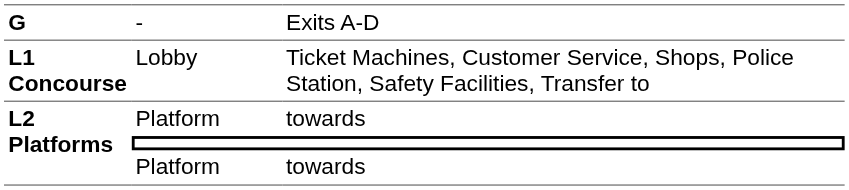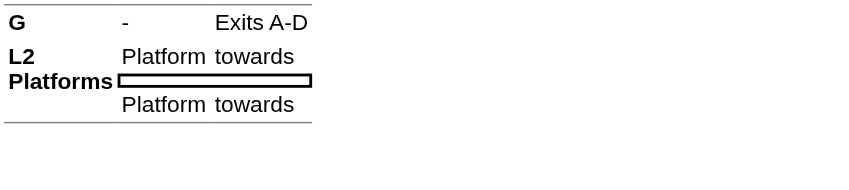 <table table border=0 cellspacing=0 cellpadding=3>
 <tr>
 <td style="border-top:solid 1px gray;" valign=top><strong>G</strong></td>
 <td style="border-top:solid 1px gray;" valign=top>-</td>
 <td style="border-top:solid 1px gray;" valign=top>Exits A-D</td>
-</tr>
-<tr>
-<td style="border-bottom:solid 1px gray; border-top:solid 1px gray;" valign=top width=50><strong>L1<br>Concourse</strong></td>
-<td style="border-bottom:solid 1px gray; border-top:solid 1px gray;" valign=top width=100> Lobby</td>
-<td style="border-bottom:solid 1px gray; border-top:solid 1px gray;" valign=top width=390>Ticket Machines, Customer Service, Shops, Police Station, Safety Facilities, Transfer to </td>
 </tr>
 <tr>
 <td style="border-bottom:solid 1px gray;" rowspan=3 valign=top><strong>L2<br>Platforms</strong></td>
 <td>Platform </td>
 <td>  towards  </td>
 </tr>
 <tr>
 <td style="border-right:solid 2px black;border-left:solid 2px black;border-top:solid 2px black;border-bottom:solid 2px black;text-align:center;" colspan=2></td>
 </tr>
 <tr>
 <td style="border-bottom:solid 1px gray;">Platform </td>
 <td style="border-bottom:solid 1px gray;"> towards   </td>
 </tr>
 </table>
